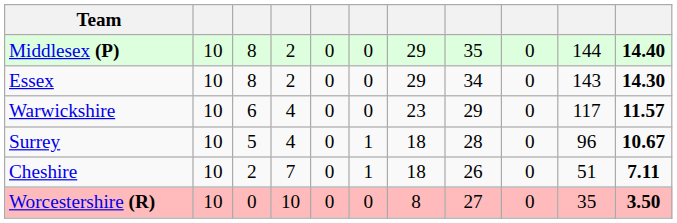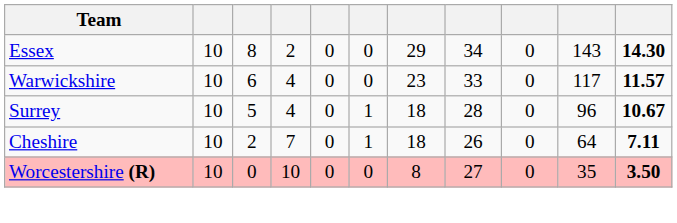 <table class="wikitable" style="text-align:center">
 <tr>
 <th width="150">Team</th>
 <th width="25"></th>
 <th width="25"></th>
 <th width="25"></th>
 <th width="25"></th>
 <th width="25"></th>
 <th width="40"></th>
 <th width="40"></th>
 <th width="40"></th>
 <th width="40"></th>
 <th width="40"></th>
-</tr>
-<tr style="background:#dfd">
-<td style="text-align:left"><a href='#'>Middlesex</a> <strong>(P)</strong></td>
-<td>10</td>
-<td>8</td>
-<td>2</td>
-<td>0</td>
-<td>0</td>
-<td>29</td>
-<td>35</td>
-<td>0</td>
-<td>144</td>
-<td><strong>14.40</strong></td>
 </tr>
 <tr>
 <td style="text-align:left"><a href='#'>Essex</a></td>
 <td>10</td>
 <td>8</td>
 <td>2</td>
 <td>0</td>
 <td>0</td>
 <td>29</td>
 <td>34</td>
 <td>0</td>
 <td>143</td>
 <td><strong>14.30</strong></td>
 </tr>
 <tr>
 <td style="text-align:left"><a href='#'>Warwickshire</a></td>
 <td>10</td>
 <td>6</td>
 <td>4</td>
 <td>0</td>
 <td>0</td>
 <td>23</td>
-<td>29</td>
+<td>33</td>
 <td>0</td>
 <td>117</td>
 <td><strong>11.57</strong></td>
 </tr>
 <tr>
 <td style="text-align:left"><a href='#'>Surrey</a></td>
 <td>10</td>
 <td>5</td>
 <td>4</td>
 <td>0</td>
 <td>1</td>
 <td>18</td>
 <td>28</td>
 <td>0</td>
 <td>96</td>
 <td><strong>10.67</strong></td>
 </tr>
 <tr>
 <td style="text-align:left"><a href='#'>Cheshire</a></td>
 <td>10</td>
 <td>2</td>
 <td>7</td>
 <td>0</td>
 <td>1</td>
 <td>18</td>
 <td>26</td>
 <td>0</td>
-<td>51</td>
+<td>64</td>
 <td><strong>7.11</strong></td>
 </tr>
 <tr style="background:#FFBBBB">
 <td style="text-align:left"><a href='#'>Worcestershire</a> <strong>(R)</strong></td>
 <td>10</td>
 <td>0</td>
 <td>10</td>
 <td>0</td>
 <td>0</td>
 <td>8</td>
 <td>27</td>
 <td>0</td>
 <td>35</td>
 <td><strong>3.50</strong></td>
 </tr>
 </table>
